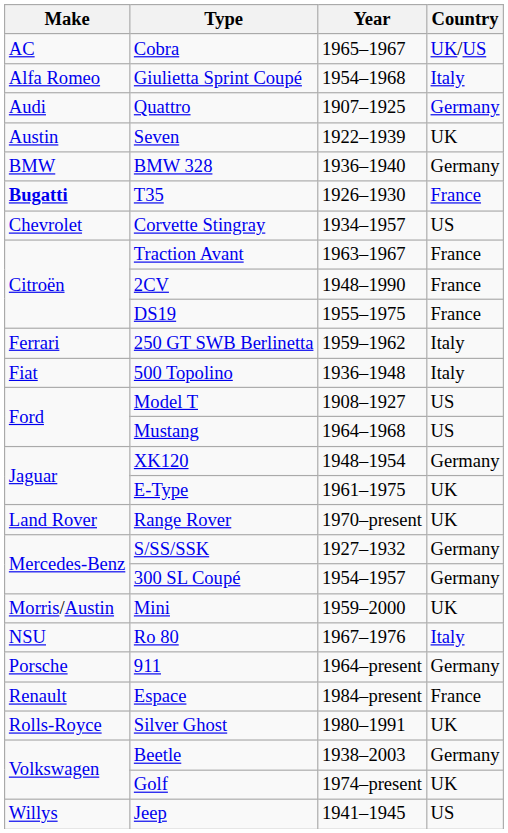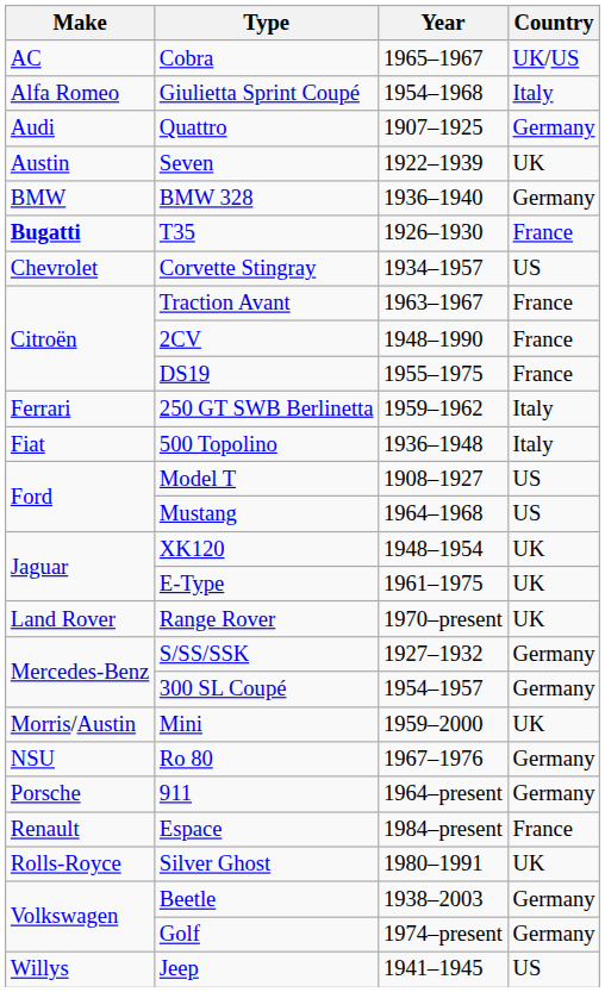 <table class="wikitable sortable">
 <tr>
 <th>Make</th>
 <th>Type</th>
 <th>Year</th>
 <th>Country</th>
 </tr>
 <tr>
 <td><a href='#'>AC</a></td>
 <td><a href='#'>Cobra</a></td>
 <td>1965–1967</td>
 <td><a href='#'>UK</a>/<a href='#'>US</a></td>
 </tr>
 <tr>
 <td><a href='#'>Alfa Romeo</a></td>
 <td><a href='#'>Giulietta Sprint Coupé</a></td>
 <td>1954–1968</td>
 <td><a href='#'>Italy</a></td>
 </tr>
 <tr>
 <td><a href='#'>Audi</a></td>
 <td><a href='#'>Quattro</a></td>
 <td>1907–1925</td>
 <td><a href='#'>Germany</a></td>
 </tr>
 <tr>
 <td><a href='#'>Austin</a></td>
 <td><a href='#'>Seven</a></td>
 <td>1922–1939</td>
 <td>UK</td>
 </tr>
 <tr>
 <td><a href='#'>BMW</a></td>
 <td><a href='#'>BMW 328</a></td>
 <td>1936–1940</td>
 <td>Germany</td>
 </tr>
 <tr>
 <td><strong><a href='#'>Bugatti</a></strong></td>
 <td><a href='#'>T35</a></td>
 <td>1926–1930</td>
 <td><a href='#'>France</a></td>
 </tr>
 <tr>
 <td><a href='#'>Chevrolet</a></td>
 <td><a href='#'>Corvette Stingray</a></td>
 <td>1934–1957</td>
 <td>US</td>
 </tr>
 <tr>
 <td rowspan="3"><a href='#'>Citroën</a></td>
 <td><a href='#'>Traction Avant</a></td>
 <td>1963–1967</td>
 <td>France</td>
 </tr>
 <tr>
 <td><a href='#'>2CV</a></td>
 <td>1948–1990</td>
 <td>France</td>
 </tr>
 <tr>
 <td><a href='#'>DS19</a></td>
 <td>1955–1975</td>
 <td>France</td>
 </tr>
 <tr>
 <td><a href='#'>Ferrari</a></td>
 <td><a href='#'>250 GT SWB Berlinetta</a></td>
 <td>1959–1962</td>
 <td>Italy</td>
 </tr>
 <tr>
 <td><a href='#'>Fiat</a></td>
 <td><a href='#'>500 Topolino</a></td>
 <td>1936–1948</td>
 <td>Italy</td>
 </tr>
 <tr>
 <td rowspan="2"><a href='#'>Ford</a></td>
 <td><a href='#'>Model T</a></td>
 <td>1908–1927</td>
 <td>US</td>
 </tr>
 <tr>
 <td><a href='#'>Mustang</a></td>
 <td>1964–1968</td>
 <td>US</td>
 </tr>
 <tr>
 <td rowspan="2"><a href='#'>Jaguar</a></td>
 <td><a href='#'>XK120</a></td>
 <td>1948–1954</td>
-<td>Germany</td>
+<td>UK</td>
 </tr>
 <tr>
 <td><a href='#'>E-Type</a></td>
 <td>1961–1975</td>
 <td>UK</td>
 </tr>
 <tr>
 <td><a href='#'>Land Rover</a></td>
 <td><a href='#'>Range Rover</a></td>
 <td>1970–present</td>
 <td>UK</td>
 </tr>
 <tr>
 <td rowspan="2"><a href='#'>Mercedes-Benz</a></td>
 <td><a href='#'>S/SS/SSK</a></td>
 <td>1927–1932</td>
 <td>Germany</td>
 </tr>
 <tr>
 <td><a href='#'>300 SL Coupé</a></td>
 <td>1954–1957</td>
 <td>Germany</td>
 </tr>
 <tr>
 <td><a href='#'>Morris</a>/<a href='#'>Austin</a></td>
 <td><a href='#'>Mini</a></td>
 <td>1959–2000</td>
 <td>UK</td>
 </tr>
 <tr>
 <td><a href='#'>NSU</a></td>
 <td><a href='#'>Ro 80</a></td>
 <td>1967–1976</td>
-<td><a href='#'>Italy</a></td>
+<td>Germany</td>
 </tr>
 <tr>
 <td><a href='#'>Porsche</a></td>
 <td><a href='#'>911</a></td>
 <td>1964–present</td>
 <td>Germany</td>
 </tr>
 <tr>
 <td><a href='#'>Renault</a></td>
 <td><a href='#'>Espace</a></td>
 <td>1984–present</td>
 <td>France</td>
 </tr>
 <tr>
 <td><a href='#'>Rolls-Royce</a></td>
 <td><a href='#'>Silver Ghost</a></td>
 <td>1980–1991</td>
 <td>UK</td>
 </tr>
 <tr>
 <td rowspan="2"><a href='#'>Volkswagen</a></td>
 <td><a href='#'>Beetle</a></td>
 <td>1938–2003</td>
 <td>Germany</td>
 </tr>
 <tr>
 <td><a href='#'>Golf</a></td>
 <td>1974–present</td>
-<td>UK</td>
+<td>Germany</td>
 </tr>
 <tr>
 <td><a href='#'>Willys</a></td>
 <td><a href='#'>Jeep</a></td>
 <td>1941–1945</td>
 <td>US</td>
 </tr>
 </table>
